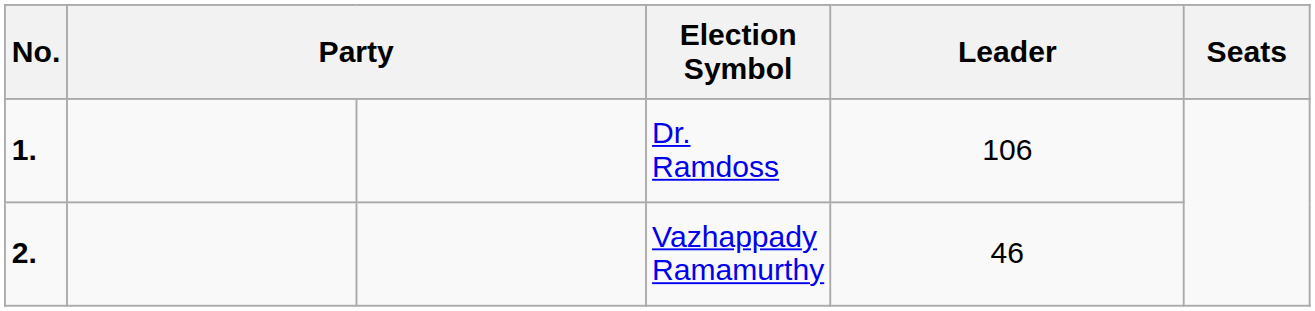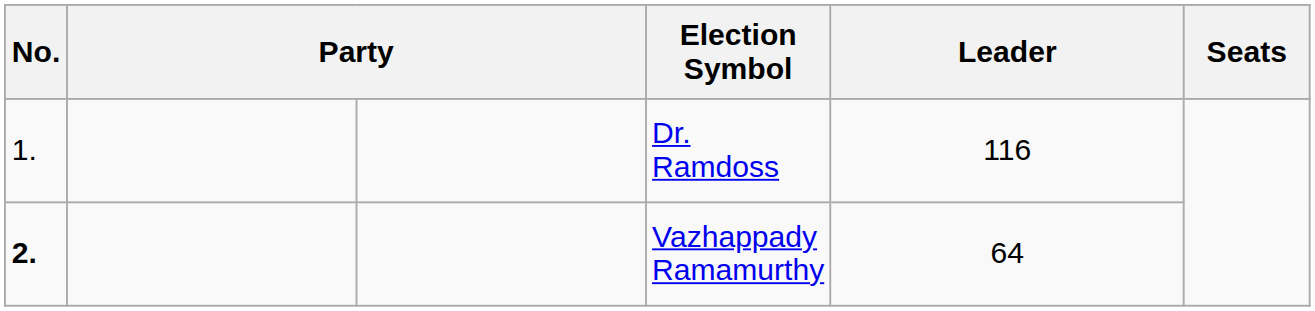 <table class="wikitable">
 <tr style="height: 50px;">
 <th>No.</th>
 <th scope="col" style="width:300px;"colspan="2">Party</th>
 <th scope="col" style="width:80px;">Election Symbol</th>
 <th scope="col" style="width:180px;">Leader</th>
 <th scope="col" style="width:60px;">Seats</th>
 </tr>
 <tr style="height: 55px;">
-<td><strong>1.</strong></td>
+<td>1.</td>
 <td></td>
 <td style="text-align:center;"></td>
 <td><a href='#'>Dr. Ramdoss</a></td>
-<td style="text-align:center;">106</td>
+<td style="text-align:center;">116</td>
 </tr>
 <tr style="height: 55px;">
 <td><strong>2.</strong></td>
 <td></td>
 <td style="text-align:center;"></td>
 <td><a href='#'>Vazhappady Ramamurthy</a></td>
-<td style="text-align:center;">46</td>
+<td style="text-align:center;">64</td>
 </tr>
 </table>
